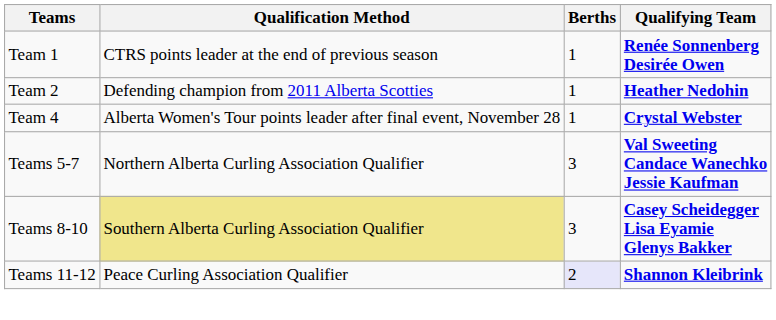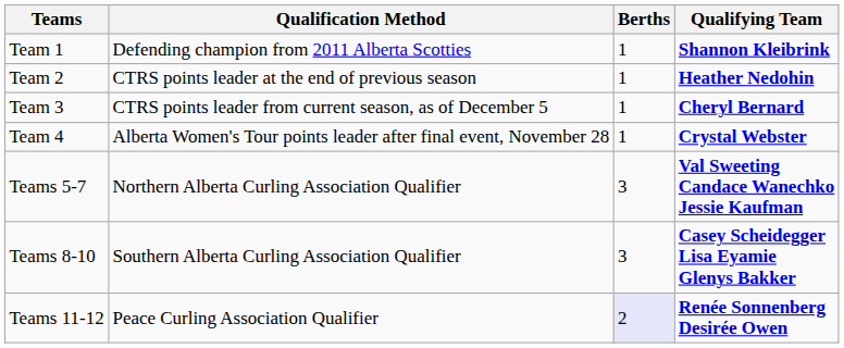 <table class="wikitable">
 <tr>
 <th>Teams</th>
 <th>Qualification Method</th>
 <th>Berths</th>
 <th>Qualifying Team</th>
 </tr>
 <tr>
 <td>Team 1</td>
-<td>CTRS points leader at the end of previous season</td>
+<td>Defending champion from <a href='#'>2011 Alberta Scotties</a></td>
 <td>1</td>
-<td><strong><a href='#'>Renée Sonnenberg</a></strong> <br> <strong><a href='#'>Desirée Owen</a></strong></td>
+<td><strong><a href='#'>Shannon Kleibrink</a></strong></td>
 </tr>
 <tr>
 <td>Team 2</td>
-<td>Defending champion from <a href='#'>2011 Alberta Scotties</a></td>
+<td>CTRS points leader at the end of previous season</td>
 <td>1</td>
 <td><strong><a href='#'>Heather Nedohin</a></strong></td>
+</tr>
+<tr>
+<td>Team 3</td>
+<td>CTRS points leader from current season, as of December 5</td>
+<td>1</td>
+<td><strong><a href='#'>Cheryl Bernard</a></strong></td>
 </tr>
 <tr>
 <td>Team 4</td>
 <td>Alberta Women's Tour points leader after final event, November 28</td>
 <td>1</td>
 <td><strong><a href='#'>Crystal Webster</a></strong></td>
 </tr>
 <tr>
 <td>Teams 5-7</td>
 <td>Northern Alberta Curling Association Qualifier</td>
 <td>3</td>
 <td><strong><a href='#'>Val Sweeting</a></strong> <br> <strong><a href='#'>Candace Wanechko</a></strong> <br> <strong><a href='#'>Jessie Kaufman</a></strong></td>
 </tr>
 <tr>
 <td>Teams 8-10</td>
-<td style="background: khaki;">Southern Alberta Curling Association Qualifier</td>
+<td>Southern Alberta Curling Association Qualifier</td>
 <td>3</td>
 <td><strong><a href='#'>Casey Scheidegger</a></strong> <br> <strong><a href='#'>Lisa Eyamie</a></strong> <br> <strong><a href='#'>Glenys Bakker</a></strong></td>
 </tr>
 <tr>
 <td>Teams 11-12</td>
 <td>Peace Curling Association Qualifier</td>
 <td style="background: lavender;">2</td>
-<td><strong><a href='#'>Shannon Kleibrink</a></strong></td>
+<td><strong><a href='#'>Renée Sonnenberg</a></strong> <br> <strong><a href='#'>Desirée Owen</a></strong></td>
 </tr>
 </table>
